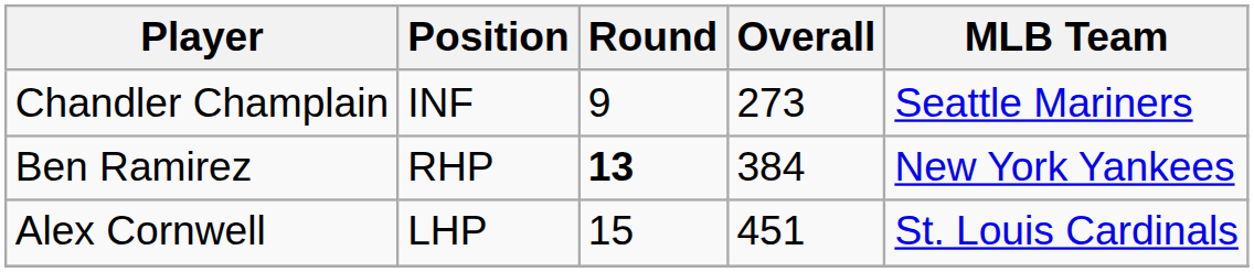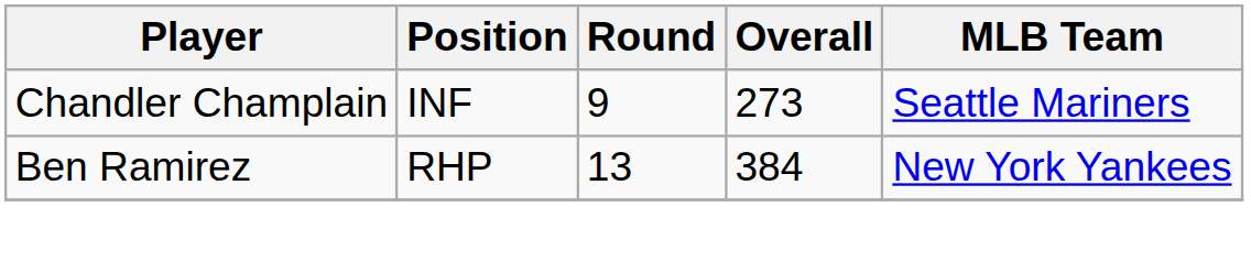 <table class="wikitable">
 <tr>
 <th>Player</th>
 <th>Position</th>
 <th>Round</th>
 <th>Overall</th>
 <th>MLB Team</th>
 </tr>
 <tr>
 <td>Chandler Champlain</td>
 <td>INF</td>
 <td>9</td>
 <td>273</td>
 <td><a href='#'>Seattle Mariners</a></td>
 </tr>
 <tr>
 <td>Ben Ramirez</td>
 <td>RHP</td>
-<td><strong>13</strong></td>
+<td>13</td>
 <td>384</td>
 <td><a href='#'>New York Yankees</a></td>
 </tr>
 <tr>
-<td>Alex Cornwell</td>
-<td>LHP</td>
-<td>15</td>
-<td>451</td>
-<td><a href='#'>St. Louis Cardinals</a></td>
-</tr>
-<tr>
 </tr>
 </table>
